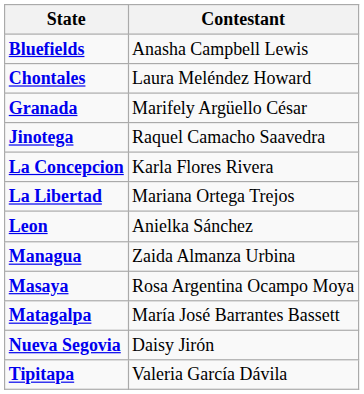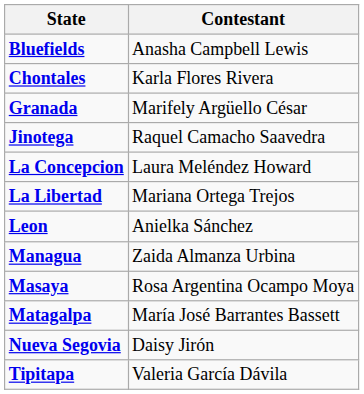 <table class="wikitable sortable" style="font-size: 95%;">
 <tr>
 <th>State</th>
 <th>Contestant</th>
 </tr>
 <tr>
 <td> <strong><a href='#'>Bluefields</a></strong></td>
 <td>Anasha Campbell Lewis</td>
 </tr>
 <tr>
 <td> <strong><a href='#'>Chontales</a></strong></td>
-<td>Laura Meléndez Howard</td>
+<td>Karla Flores Rivera</td>
 </tr>
 <tr>
 <td> <strong><a href='#'>Granada</a></strong></td>
 <td>Marifely Argüello César</td>
 </tr>
 <tr>
 <td> <strong><a href='#'>Jinotega</a></strong></td>
 <td>Raquel Camacho Saavedra</td>
 </tr>
 <tr>
 <td> <strong><a href='#'>La Concepcion</a></strong></td>
-<td>Karla Flores Rivera</td>
+<td>Laura Meléndez Howard</td>
 </tr>
 <tr>
 <td> <strong><a href='#'>La Libertad</a></strong></td>
 <td>Mariana Ortega Trejos</td>
 </tr>
 <tr>
 <td> <strong><a href='#'>Leon</a></strong></td>
 <td>Anielka Sánchez</td>
 </tr>
 <tr>
 <td> <strong><a href='#'>Managua</a></strong></td>
 <td>Zaida Almanza Urbina</td>
 </tr>
 <tr>
 <td> <strong><a href='#'>Masaya</a></strong></td>
 <td>Rosa Argentina Ocampo Moya</td>
 </tr>
 <tr>
 <td> <strong><a href='#'>Matagalpa</a></strong></td>
 <td>María José Barrantes Bassett</td>
 </tr>
 <tr>
 <td> <strong><a href='#'>Nueva Segovia</a></strong></td>
 <td>Daisy Jirón</td>
 </tr>
 <tr>
 <td><strong><a href='#'>Tipitapa</a></strong></td>
 <td>Valeria García Dávila</td>
 </tr>
 </table>
